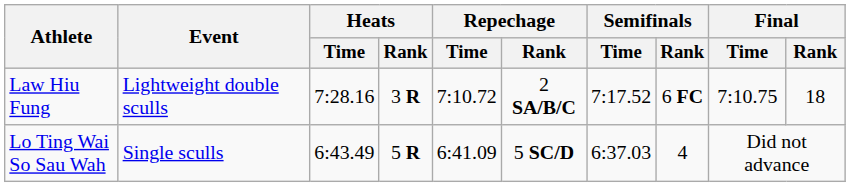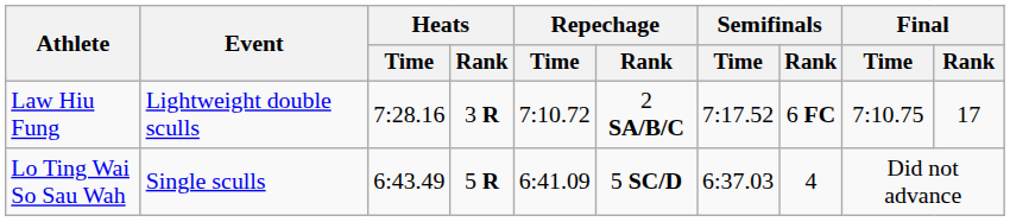 <table class="wikitable" style="font-size:90%;">
 <tr>
 <th rowspan="2">Athlete</th>
 <th rowspan="2">Event</th>
 <th colspan="2">Heats</th>
 <th colspan="2">Repechage</th>
 <th colspan="2">Semifinals</th>
 <th colspan="2">Final</th>
 </tr>
 <tr style="font-size:95%">
 <th>Time</th>
 <th>Rank</th>
 <th>Time</th>
 <th>Rank</th>
 <th>Time</th>
 <th>Rank</th>
 <th>Time</th>
 <th>Rank</th>
 </tr>
 <tr align=center>
 <td align=left><a href='#'>Law Hiu Fung</a></td>
 <td align=left><a href='#'>Lightweight double sculls</a></td>
 <td>7:28.16</td>
 <td>3 <strong>R</strong></td>
 <td>7:10.72</td>
 <td>2 <strong>SA/B/C</strong></td>
 <td>7:17.52</td>
 <td>6 <strong>FC</strong></td>
 <td>7:10.75</td>
-<td>18</td>
+<td>17</td>
 </tr>
 <tr align=center>
 <td align=left><a href='#'>Lo Ting Wai</a><br><a href='#'>So Sau Wah</a></td>
 <td align=left><a href='#'>Single sculls</a></td>
 <td>6:43.49</td>
 <td>5 <strong>R</strong></td>
 <td>6:41.09</td>
 <td>5 <strong>SC/D</strong></td>
 <td>6:37.03</td>
 <td>4</td>
 <td colspan=2>Did not advance</td>
 </tr>
 </table>
